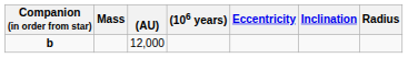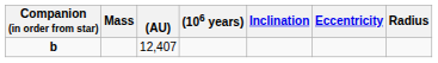 <table class="wikitable" style="margin:1em auto; text-align: center;">
 <tr>
 <th>Companion<br><small>(in order from star)</small></th>
 <th>Mass</th>
 <th><br>(AU)</th>
 <th> (10<sup>6</sup> years)</th>
+<th><a href='#'>Inclination</a></th>
 <th><a href='#'>Eccentricity</a></th>
-<th><a href='#'>Inclination</a></th>
 <th>Radius</th>
 </tr>
 <tr>
 <td><strong>b</strong></td>
 <td></td>
-<td>12,000</td>
+<td>12,407</td>
 <td></td>
 <td></td>
 <td></td>
 <td> </td>
 </tr>
 </table>
